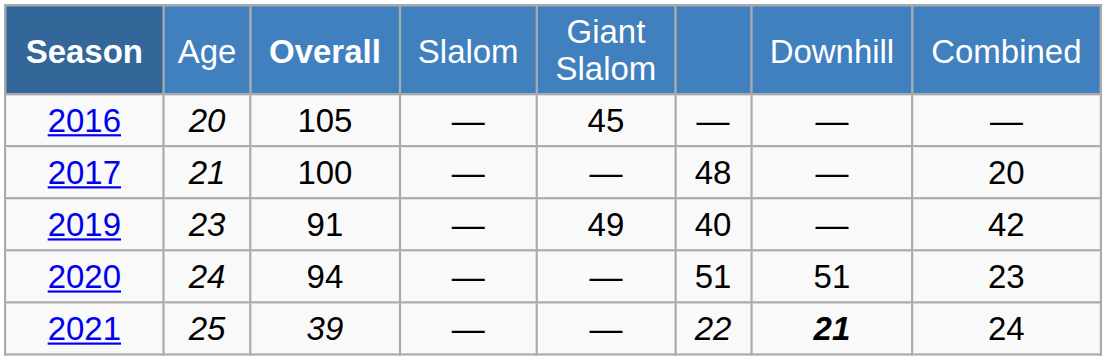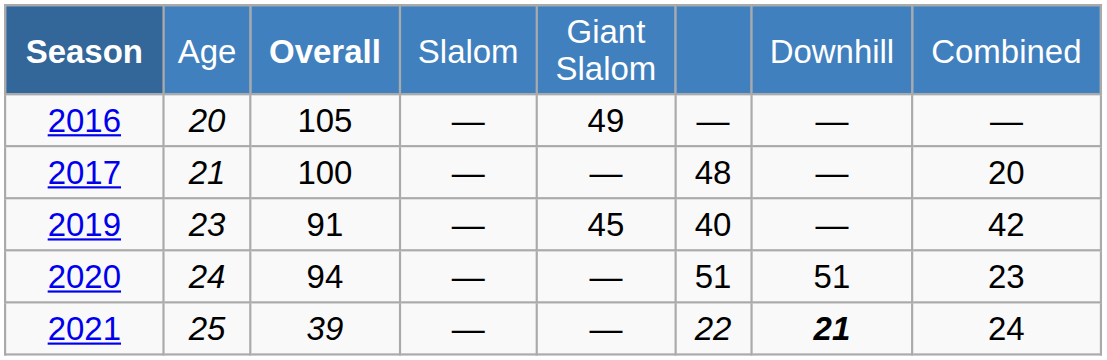 <table class="wikitable"  style="font-size:95%; text-align:center; border:gray solid 1px; width:40%;">
 <tr style="background:#369; color:white;">
 <td rowspan="2" style="width:6%;"><strong>Season</strong></td>
 </tr>
 <tr style="background:#4180be; color:white;">
 <td style="width:3%;">Age</td>
 <td style="width:5%;"><strong>Overall</strong></td>
 <td style="width:5%;">Slalom</td>
 <td style="width:5%;">Giant<br>Slalom</td>
 <td style="width:5%;"></td>
 <td style="width:5%;">Downhill</td>
 <td style="width:5%;">Combined</td>
 </tr>
 <tr>
 <td><a href='#'>2016</a></td>
 <td><em>20</em></td>
 <td>105</td>
 <td>—</td>
-<td>45</td>
+<td>49</td>
 <td>—</td>
 <td>—</td>
 <td>—</td>
 </tr>
 <tr>
 <td><a href='#'>2017</a></td>
 <td><em>21</em></td>
 <td>100</td>
 <td>—</td>
 <td>—</td>
 <td>48</td>
 <td>—</td>
 <td>20</td>
 </tr>
 <tr>
 <td><a href='#'>2019</a></td>
 <td><em>23</em></td>
 <td>91</td>
 <td>—</td>
-<td>49</td>
+<td>45</td>
 <td>40</td>
 <td>—</td>
 <td>42</td>
 </tr>
 <tr>
 <td><a href='#'>2020</a></td>
 <td><em>24</em></td>
 <td>94</td>
 <td>—</td>
 <td>—</td>
 <td>51</td>
 <td>51</td>
 <td>23</td>
 </tr>
 <tr>
 <td><a href='#'>2021</a></td>
 <td><em>25</em></td>
 <td><em>39</em></td>
 <td>—</td>
 <td>—</td>
 <td><em>22</em></td>
 <td><strong><em>21</em></strong></td>
 <td>24</td>
 </tr>
 </table>
